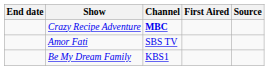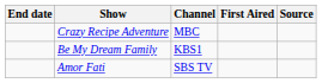 <table class="wikitable sortable">
 <tr>
 <th scope="col">End date</th>
 <th scope="col">Show</th>
 <th scope="col">Channel</th>
 <th scope="col">First Aired</th>
 <th class="unsortable" scope="col">Source</th>
 </tr>
 <tr>
 <td></td>
 <td><em><a href='#'>Crazy Recipe Adventure</a></em></td>
-<td><strong><a href='#'>MBC</a></strong></td>
+<td><a href='#'>MBC</a></td>
+<td></td>
+<td></td>
+</tr>
+<tr>
+<td></td>
+<td><em><a href='#'>Be My Dream Family</a></em></td>
+<td><a href='#'>KBS1</a></td>
 <td></td>
 <td></td>
 </tr>
 <tr>
 <td></td>
 <td><em><a href='#'>Amor Fati</a></em></td>
 <td><a href='#'>SBS TV</a></td>
 <td></td>
 <td></td>
 </tr>
-<tr>
-<td></td>
-<td><em><a href='#'>Be My Dream Family</a></em></td>
-<td><a href='#'>KBS1</a></td>
-<td></td>
-<td></td>
-</tr>
 </table>
